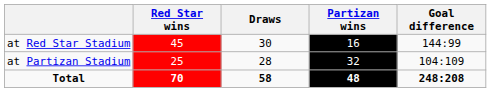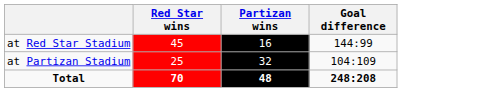 <table class="wikitable" style="text-align:center;font-size:100%">
 <tr>
 <th></th>
 <th width="100"><a href='#'>Red Star</a><br>wins</th>
-<th width="100">Draws</th>
 <th width="100"><a href='#'>Partizan</a><br>wins</th>
 <th width="100">Goal<br>difference</th>
 </tr>
 <tr>
 <td>at <a href='#'>Red Star Stadium</a></td>
 <td style="background:#ff0000; text-align:center;color:white;">45</td>
-<td>30</td>
 <td style="background:#000000; text-align:center;color:white;">16</td>
 <td>144:99</td>
 </tr>
 <tr>
 <td>at <a href='#'>Partizan Stadium</a></td>
 <td style="background:#ff0000; text-align:center;color:white;">25</td>
-<td>28</td>
 <td style="background:#000000; text-align:center;color:white;">32</td>
 <td>104:109</td>
 </tr>
 <tr>
 <td><strong>Total</strong></td>
 <td style="background:#ff0000; text-align:center;color:white;"><strong>70</strong></td>
-<td><strong>58</strong></td>
 <td style="background:#000000; text-align:center;color:white;"><strong>48</strong></td>
 <td><strong>248:208</strong></td>
 </tr>
 </table>
